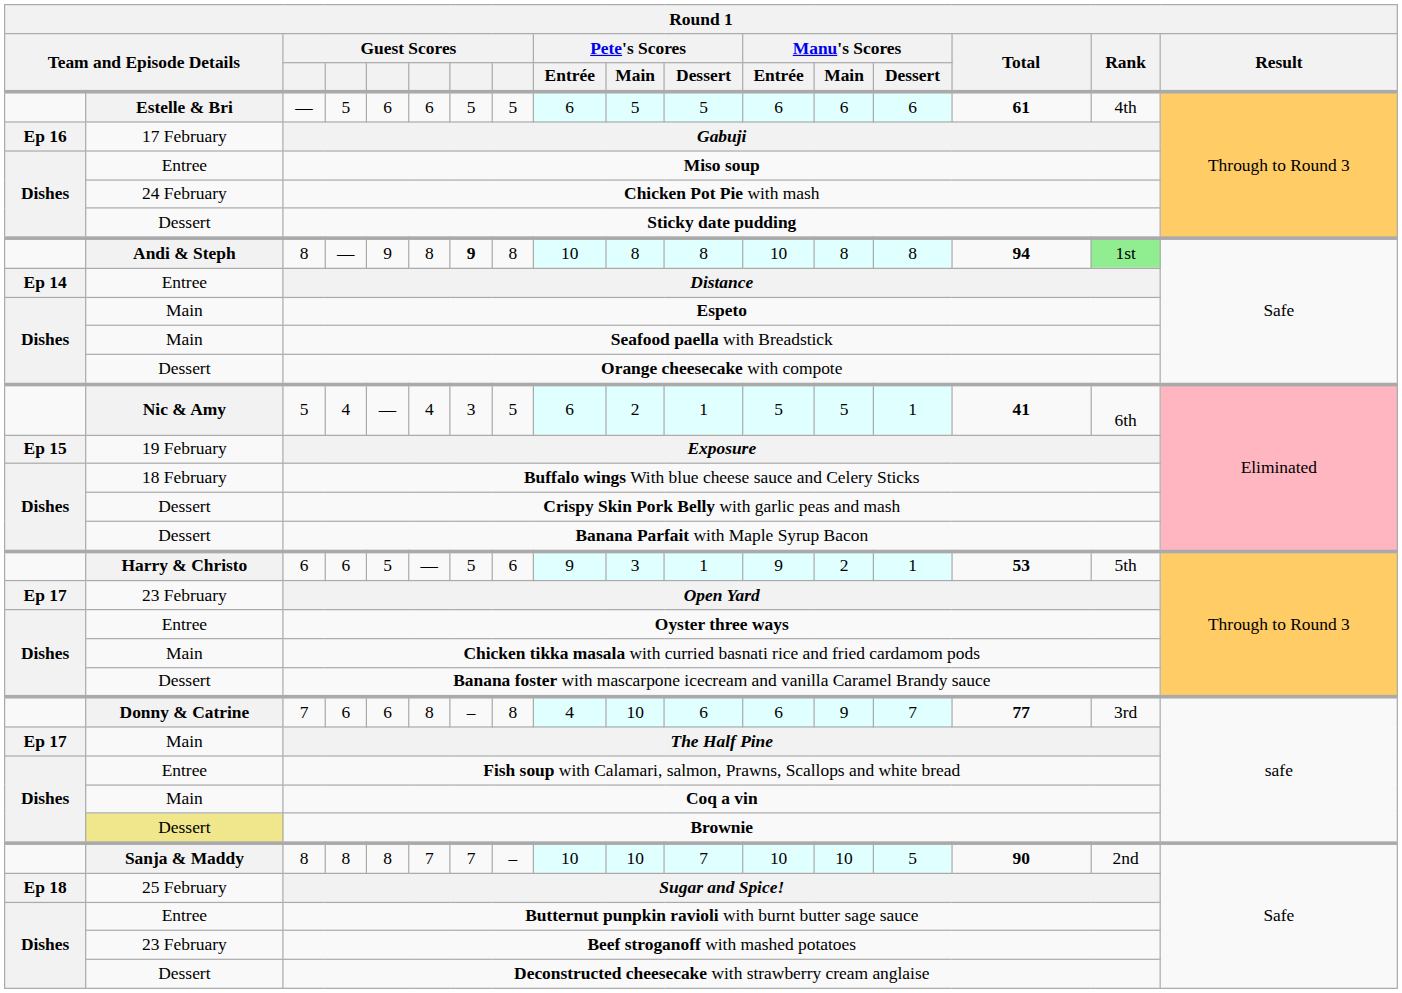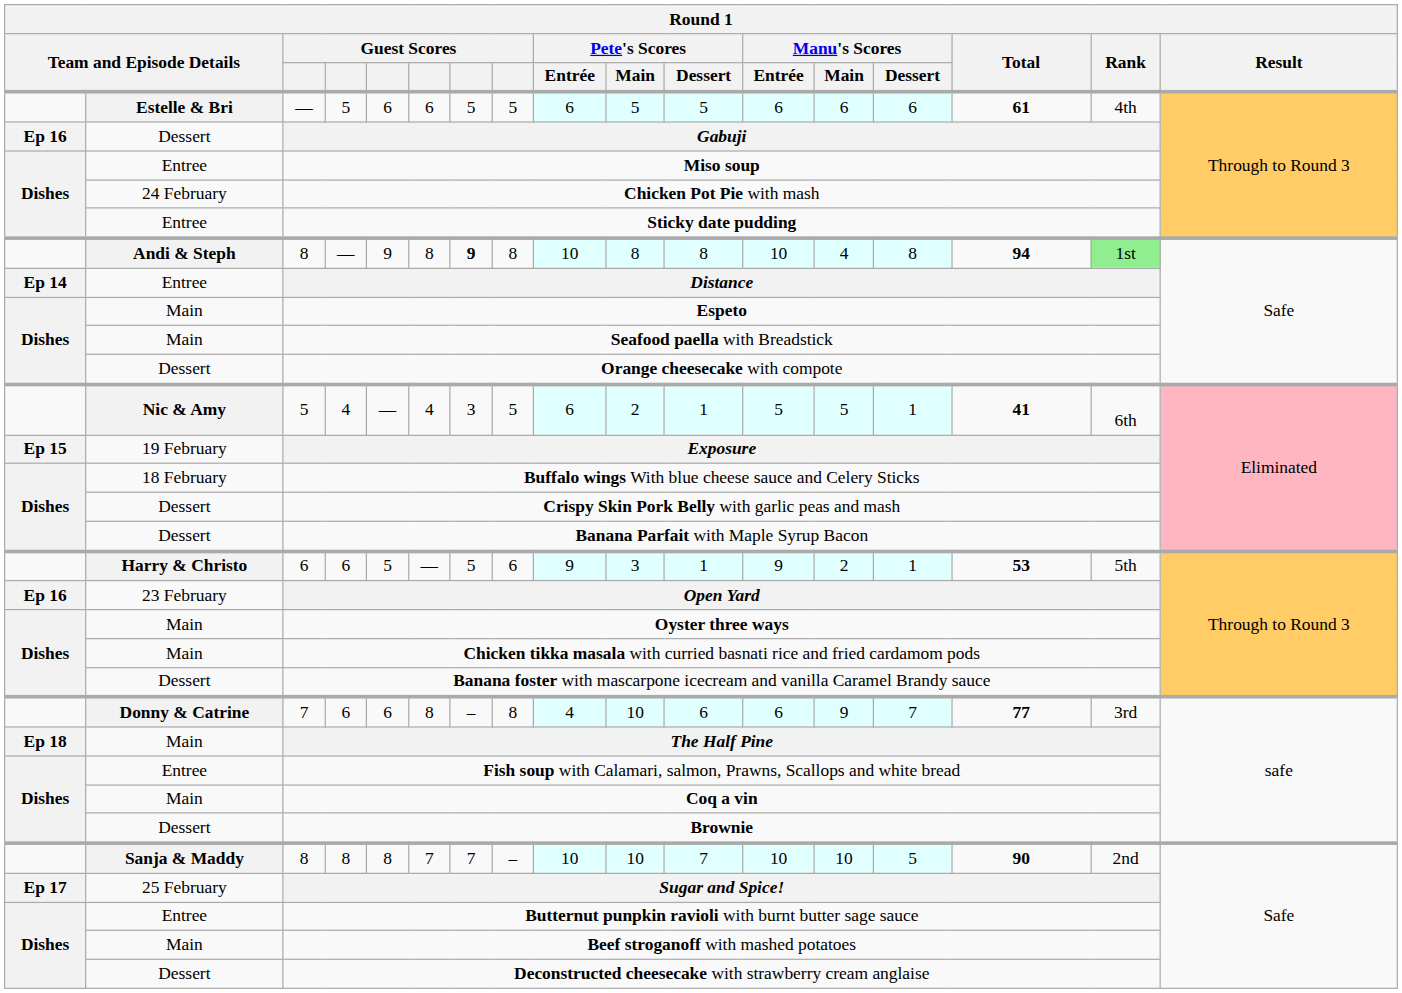 <table class="wikitable plainrowheaders" style="margin:1em auto; text-align:center; font-size:90%; width:80em;">
 <tr>
 <th colspan="20" >Round 1</th>
 </tr>
 <tr>
 <th scope="col" rowspan="2" colspan="2" style="width:20%;">Team and Episode Details</th>
 <th scope="col" colspan="6" style="width:15%;">Guest Scores</th>
 <th scope="col" colspan="3" style="width:15%;"><a href='#'>Pete</a>'s Scores</th>
 <th scope="col" colspan="3" style="width:15%;"><a href='#'>Manu</a>'s Scores</th>
 <th scope="col" rowspan="2" style="width:10%;">Total<br><small></small></th>
 <th scope="col" rowspan="2" style="width:5%;">Rank</th>
 <th scope="col" rowspan="2" style="width:20%;">Result</th>
 </tr>
 <tr>
 <th scope="col" style="width:3%;"></th>
 <th scope="col" style="width:3%;"></th>
 <th scope="col" style="width:3%;"></th>
 <th scope="col" style="width:3%;"></th>
 <th scope="col" style="width:3%;"></th>
 <th scope="col" style="width:3%;"></th>
 <th scope="col">Entrée</th>
 <th scope="col">Main</th>
 <th scope="col">Dessert</th>
 <th scope="col">Entrée</th>
 <th scope="col">Main</th>
 <th scope="col">Dessert</th>
 </tr>
 <tr style="border-top:3px solid #aaa;">
 <td></td>
 <th style="text-align:centre">Estelle & Bri</th>
 <td>—</td>
 <td>5</td>
 <td>6</td>
 <td>6</td>
 <td>5</td>
 <td>5</td>
 <td style="background:#e0ffff;">6</td>
 <td style="background:#e0ffff;">5</td>
 <td style="background:#e0ffff;">5</td>
 <td style="background:#e0ffff;">6</td>
 <td style="background:#e0ffff;">6</td>
 <td style="background:#e0ffff;">6</td>
 <td><strong>61</strong></td>
 <td>4th</td>
 <td rowspan="5" style="background:#FFCC66;">Through to Round 3</td>
 </tr>
 <tr>
 <th>Ep 16</th>
-<td>17 February</td>
+<td>Dessert</td>
 <th colspan="14"><em>Gabuji</em></th>
 </tr>
 <tr>
 <th rowspan="3">Dishes</th>
 <td>Entree</td>
 <td colspan="14"><strong> Miso soup </strong></td>
 </tr>
 <tr>
 <td>24 February</td>
 <td colspan="14"><strong> Chicken Pot Pie </strong> with mash</td>
 </tr>
 <tr>
-<td>Dessert</td>
+<td>Entree</td>
 <td colspan="14"><strong>Sticky date pudding</strong></td>
 </tr>
 <tr style="border-top:3px solid #aaa;">
 <td></td>
 <th style="text-align:centre">Andi & Steph</th>
 <td>8</td>
 <td>—</td>
 <td>9</td>
 <td>8</td>
 <td><strong>9</strong></td>
 <td>8</td>
 <td style="background:#e0ffff;">10</td>
 <td style="background:#e0ffff;">8</td>
 <td style="background:#e0ffff;">8</td>
 <td style="background:#e0ffff;">10</td>
-<td style="background:#e0ffff;">8</td>
+<td style="background:#e0ffff;">4</td>
 <td style="background:#e0ffff;">8</td>
 <td><strong>94</strong></td>
 <td style="background:lightgreen;">1st</td>
 <td rowspan="5">Safe</td>
 </tr>
 <tr>
 <th>Ep 14</th>
 <td>Entree</td>
 <th colspan="14"><em>Distance</em></th>
 </tr>
 <tr>
 <th rowspan="3">Dishes</th>
 <td>Main</td>
 <td colspan="14"><strong>Espeto</strong></td>
 </tr>
 <tr>
 <td>Main</td>
 <td colspan="14"><strong>Seafood paella</strong> with Breadstick</td>
 </tr>
 <tr>
 <td>Dessert</td>
 <td colspan="14"><strong>Orange cheesecake</strong> with compote</td>
 </tr>
 <tr style="border-top:3px solid #aaa;">
 <td></td>
 <th style="text-align:centre">Nic & Amy</th>
 <td>5</td>
 <td>4</td>
 <td>—</td>
 <td>4</td>
 <td>3</td>
 <td>5</td>
 <td style="background:#e0ffff;">6</td>
 <td style="background:#e0ffff;">2</td>
 <td style="background:#e0ffff;">1</td>
 <td style="background:#e0ffff;">5</td>
 <td style="background:#e0ffff;">5</td>
 <td style="background:#e0ffff;">1</td>
 <td><strong>41</strong></td>
 <td><br>6th</td>
 <td rowspan="5" style="background:lightpink;">Eliminated</td>
 </tr>
 <tr>
 <th>Ep 15</th>
 <td>19 February</td>
 <th colspan="14"><em>Exposure</em></th>
 </tr>
 <tr>
 <th rowspan="3">Dishes</th>
 <td>18 February</td>
 <td colspan="14"><strong>Buffalo wings</strong> With blue cheese sauce and Celery Sticks</td>
 </tr>
 <tr>
 <td>Dessert</td>
 <td colspan="14"><strong>Crispy Skin Pork Belly</strong> with garlic peas and mash</td>
 </tr>
 <tr>
 <td>Dessert</td>
 <td colspan="14"><strong>Banana Parfait</strong> with Maple Syrup Bacon</td>
 </tr>
 <tr style="border-top:3px solid #aaa;">
 <td></td>
 <th style="text-align:centre">Harry & Christo</th>
 <td>6</td>
 <td>6</td>
 <td>5</td>
 <td>—</td>
 <td>5</td>
 <td>6</td>
 <td style="background:#e0ffff;">9</td>
 <td style="background:#e0ffff;">3</td>
 <td style="background:#e0ffff;">1</td>
 <td style="background:#e0ffff;">9</td>
 <td style="background:#e0ffff;">2</td>
 <td style="background:#e0ffff;">1</td>
 <td><strong>53</strong></td>
 <td>5th</td>
 <td rowspan="5" style="background:#FFCC66;">Through to Round 3</td>
 </tr>
 <tr>
-<th>Ep 17</th>
+<th>Ep 16</th>
 <td>23 February</td>
 <th colspan="14"><em>Open Yard</em></th>
 </tr>
 <tr>
 <th rowspan="3">Dishes</th>
-<td>Entree</td>
+<td>Main</td>
 <td colspan="14"><strong>Oyster three ways</strong></td>
 </tr>
 <tr>
 <td>Main</td>
 <td colspan="14"><strong>Chicken tikka masala</strong> with curried basnati rice and fried cardamom pods</td>
 </tr>
 <tr>
 <td>Dessert</td>
 <td colspan="14"><strong>Banana foster</strong> with mascarpone icecream and vanilla Caramel Brandy sauce</td>
 </tr>
 <tr style="border-top:3px solid #aaa;">
 <td></td>
 <th style="text-align:centre">Donny & Catrine</th>
 <td>7</td>
 <td>6</td>
 <td>6</td>
 <td>8</td>
 <td>–</td>
 <td>8</td>
 <td style="background:#e0ffff;">4</td>
 <td style="background:#e0ffff;">10</td>
 <td style="background:#e0ffff;">6</td>
 <td style="background:#e0ffff;">6</td>
 <td style="background:#e0ffff;">9</td>
 <td style="background:#e0ffff;">7</td>
 <td><strong>77</strong></td>
 <td>3rd</td>
 <td rowspan="5">safe</td>
 </tr>
 <tr>
-<th>Ep 17</th>
+<th>Ep 18</th>
 <td>Main</td>
 <th colspan="14"><em>The Half Pine</em></th>
 </tr>
 <tr>
 <th rowspan="3">Dishes</th>
 <td>Entree</td>
 <td colspan="14"><strong>Fish soup</strong> with Calamari, salmon, Prawns, Scallops and white bread</td>
 </tr>
 <tr>
 <td>Main</td>
 <td colspan="14"><strong>Coq a vin</strong></td>
 </tr>
 <tr>
-<td style="background: khaki;">Dessert</td>
+<td>Dessert</td>
 <td colspan="14"><strong>Brownie</strong></td>
 </tr>
 <tr style="border-top:3px solid #aaa;">
 <td></td>
 <th style="text-align:centre">Sanja & Maddy</th>
 <td>8</td>
 <td>8</td>
 <td>8</td>
 <td>7</td>
 <td>7</td>
 <td>–</td>
 <td style="background:#e0ffff;">10</td>
 <td style="background:#e0ffff;">10</td>
 <td style="background:#e0ffff;">7</td>
 <td style="background:#e0ffff;">10</td>
 <td style="background:#e0ffff;">10</td>
 <td style="background:#e0ffff;">5</td>
 <td><strong>90</strong></td>
 <td>2nd</td>
 <td rowspan="5">Safe</td>
 </tr>
 <tr>
-<th>Ep 18</th>
+<th>Ep 17</th>
 <td>25 February</td>
 <th colspan="14"><em>Sugar and Spice!</em></th>
 </tr>
 <tr>
 <th rowspan="3">Dishes</th>
 <td>Entree</td>
 <td colspan="14"><strong>Butternut punpkin ravioli</strong> with burnt butter sage sauce</td>
 </tr>
 <tr>
-<td>23 February</td>
+<td>Main</td>
 <td colspan="14"><strong> Beef stroganoff</strong> with mashed potatoes</td>
 </tr>
 <tr>
 <td>Dessert</td>
 <td colspan="14"><strong>Deconstructed cheesecake</strong> with strawberry cream anglaise</td>
 </tr>
 </table>
